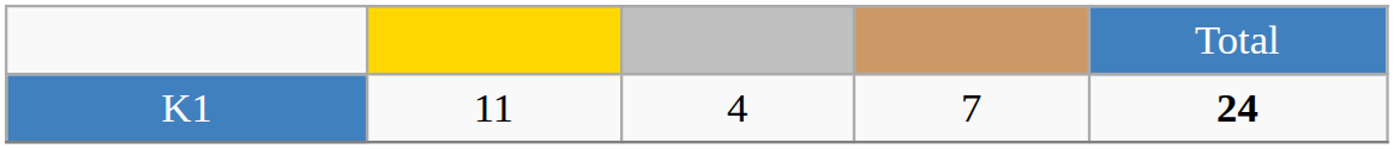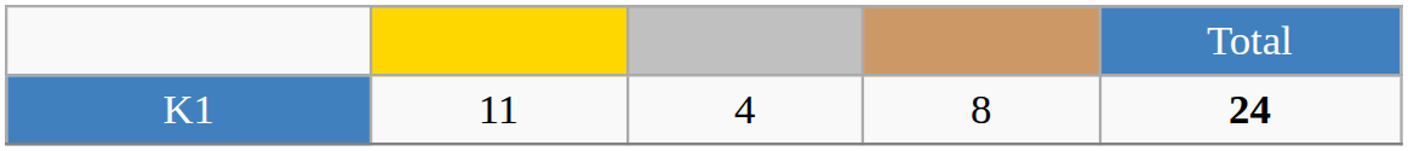 <table class="wikitable"  style="font-size:95%; text-align:center; border:gray solid 1px; width:40%;">
 <tr>
 <td rowspan="2" style="width:3%;"></td>
 </tr>
 <tr>
 <td style="width:2%;" bgcolor=gold></td>
 <td style="width:2%;" bgcolor=silver></td>
 <td style="width:2%;" bgcolor=cc9966></td>
 <td style="width:2%; background-color:#4180be; color:white;">Total</td>
 </tr>
 <tr>
 <td style="background-color:#4180be; color:white;">K1</td>
 <td>11</td>
 <td>4</td>
-<td>7</td>
+<td>8</td>
 <td><strong>24</strong></td>
 </tr>
 <tr>
 </tr>
 </table>
